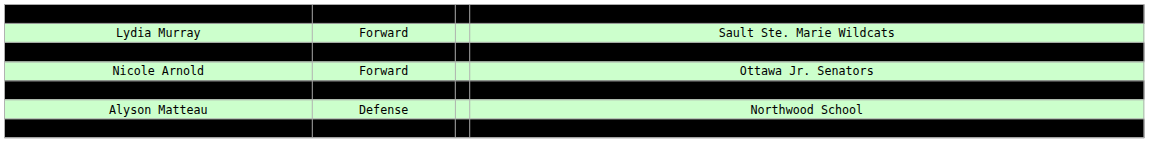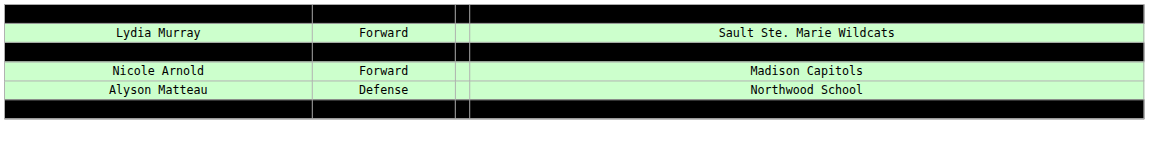 <table class="wikitable" width="80%">
 <tr align="center">
 </tr>
 <tr align="center" bgcolor=" ">
 <td>Carly Jackson</td>
 <td>Goalie</td>
 <td></td>
 <td>Cumberland County Blues Jr. B (Male)</td>
 </tr>
 <tr align="center" bgcolor="#ccffcc">
 <td>Lydia Murray</td>
 <td>Forward</td>
 <td></td>
 <td>Sault Ste. Marie Wildcats</td>
 </tr>
 <tr align="center" bgcolor=" ">
 <td>Cailey Hutchison</td>
 <td>Forward</td>
 <td></td>
 <td><strong>Northwood School</strong></td>
 </tr>
 <tr align="center" bgcolor="#ccffcc">
 <td>Nicole Arnold</td>
 <td>Forward</td>
 <td></td>
-<td>Ottawa Jr. Senators</td>
-</tr>
-<tr align="center" bgcolor=" ">
-<td>Estelle Duvin</td>
-<td>Forward</td>
-<td></td>
-<td>French National Team</td>
+<td>Madison Capitols</td>
 </tr>
 <tr align="center" bgcolor="#ccffcc">
 <td>Alyson Matteau</td>
 <td>Defense</td>
 <td></td>
 <td>Northwood School</td>
 </tr>
 <tr align="center" bgcolor=" ">
 <td>Cassidy Herman</td>
 <td>Defense</td>
 <td></td>
-<td>Madison Capitols</td>
+<td>Ottawa Jr. Senators</td>
 </tr>
 <tr align="center" bgcolor=" ">
 </tr>
 </table>
